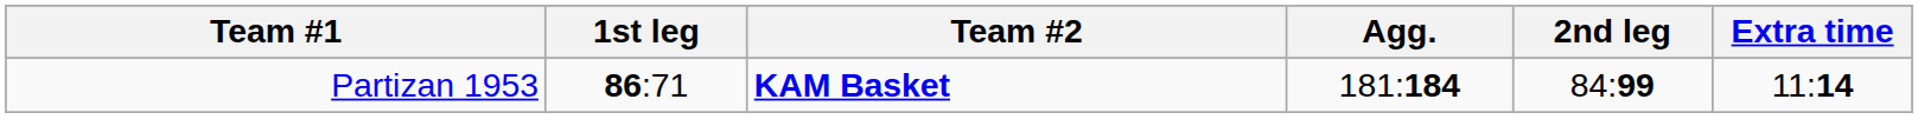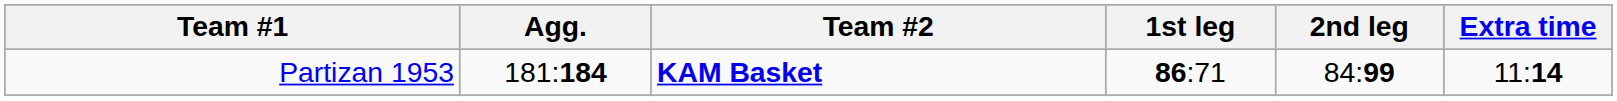 <table class=wikitable style="text-align:center">
 <tr>
 <th width=250>Team #1</th>
+<th width=100>Agg.</th>
+<th width=250>Team #2</th>
 <th width=88>1st leg</th>
-<th width=250>Team #2</th>
-<th width=100>Agg.</th>
 <th width=88>2nd leg</th>
 <th width=88><a href='#'>Extra time</a></th>
 </tr>
 <tr>
 <td align=right> <a href='#'>Partizan 1953</a></td>
+<td>181:<strong>184</strong></td>
+<td align=left> <strong><a href='#'>KAM Basket</a></strong></td>
 <td><strong>86</strong>:71</td>
-<td align=left> <strong><a href='#'>KAM Basket</a></strong></td>
-<td>181:<strong>184</strong></td>
 <td>84:<strong>99</strong></td>
 <td>11:<strong>14</strong></td>
 </tr>
 </table>
